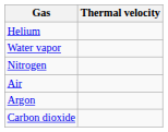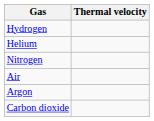 <table class="wikitable">
 <tr>
 <th>Gas</th>
 <th>Thermal velocity</th>
 </tr>
 <tr>
-<td><a href='#'>Helium</a></td>
+<td><a href='#'>Hydrogen</a></td>
 <td></td>
 </tr>
 <tr>
-<td><a href='#'>Water vapor</a></td>
+<td><a href='#'>Helium</a></td>
 <td></td>
 </tr>
 <tr>
 <td><a href='#'>Nitrogen</a></td>
 <td></td>
 </tr>
 <tr>
 <td><a href='#'>Air</a></td>
 <td></td>
 </tr>
 <tr>
 <td><a href='#'>Argon</a></td>
 <td></td>
 </tr>
 <tr>
 <td><a href='#'>Carbon dioxide</a></td>
 <td></td>
 </tr>
 </table>
